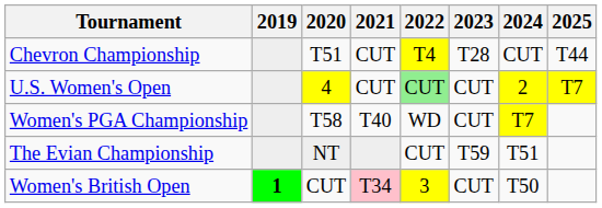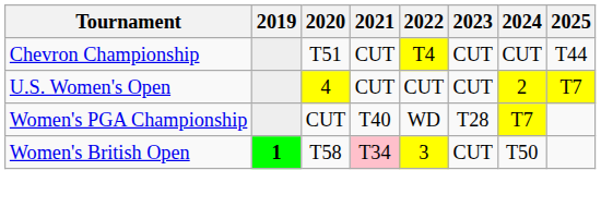 <table class="wikitable" style="font-size:95%;text-align:center;">
 <tr>
 <th>Tournament</th>
 <th>2019</th>
 <th>2020</th>
 <th>2021</th>
 <th>2022</th>
 <th>2023</th>
 <th>2024</th>
 <th>2025</th>
 </tr>
 <tr>
 <td align=left><a href='#'>Chevron Championship</a></td>
 <td style="background:#eeeeee;"></td>
 <td>T51</td>
 <td>CUT</td>
 <td style="background:yellow;">T4</td>
-<td>T28</td>
+<td>CUT</td>
 <td>CUT</td>
 <td>T44</td>
 </tr>
 <tr>
 <td align=left><a href='#'>U.S. Women's Open</a></td>
 <td style="background:#eeeeee;"></td>
 <td style="background:yellow;">4</td>
 <td>CUT</td>
-<td style="background: lightgreen;">CUT</td>
+<td>CUT</td>
 <td>CUT</td>
 <td style="background:yellow;">2</td>
 <td style="background:yellow;">T7</td>
 </tr>
 <tr>
 <td align=left><a href='#'>Women's PGA Championship</a></td>
 <td style="background:#eeeeee;"></td>
-<td>T58</td>
+<td>CUT</td>
 <td>T40</td>
 <td>WD</td>
-<td>CUT</td>
+<td>T28</td>
 <td style="background:yellow;">T7</td>
-<td></td>
-</tr>
-<tr>
-<td align=left><a href='#'>The Evian Championship</a></td>
-<td style="background:#eeeeee;"></td>
-<td style="background:#eeeeee;">NT</td>
-<td style="background:#eeeeee;"></td>
-<td>CUT</td>
-<td>T59</td>
-<td>T51</td>
 <td></td>
 </tr>
 <tr>
 <td align=left><a href='#'>Women's British Open</a></td>
 <td style="background:lime;"><strong>1</strong></td>
-<td>CUT</td>
+<td>T58</td>
 <td style="background: pink;">T34</td>
 <td style="background:yellow;">3</td>
 <td>CUT</td>
 <td>T50</td>
 <td></td>
 </tr>
 </table>
